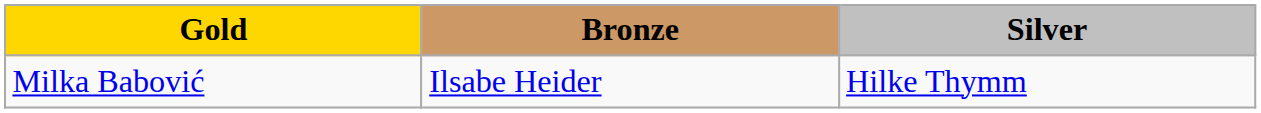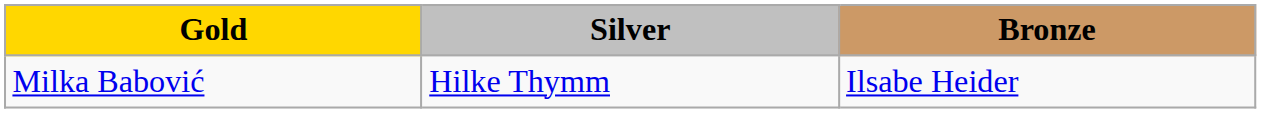 <table class="wikitable" style="text-align:left">
 <tr align="center">
 <td width=200 bgcolor=gold><strong>Gold</strong></td>
+<td width=200 bgcolor=silver><strong>Silver</strong></td>
 <td width=200 bgcolor=CC9966><strong>Bronze</strong></td>
-<td width=200 bgcolor=silver><strong>Silver</strong></td>
 </tr>
 <tr>
 <td><a href='#'>Milka Babović</a><br><em></em></td>
+<td><a href='#'>Hilke Thymm</a><br><em></em></td>
 <td><a href='#'>Ilsabe Heider</a><br><em></em></td>
-<td><a href='#'>Hilke Thymm</a><br><em></em></td>
 </tr>
 </table>
